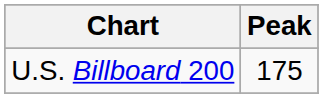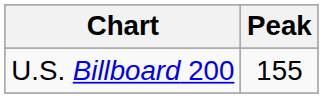 <table class="wikitable sortable">
 <tr>
 <th>Chart</th>
 <th>Peak</th>
 </tr>
 <tr>
 <td>U.S. <a href='#'><em>Billboard</em> 200</a></td>
-<td align=center>175</td>
+<td align=center>155</td>
 </tr>
 </table>
